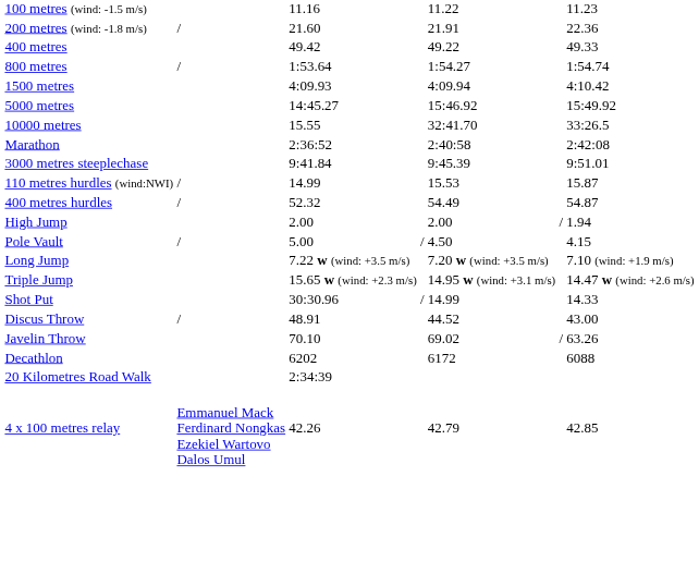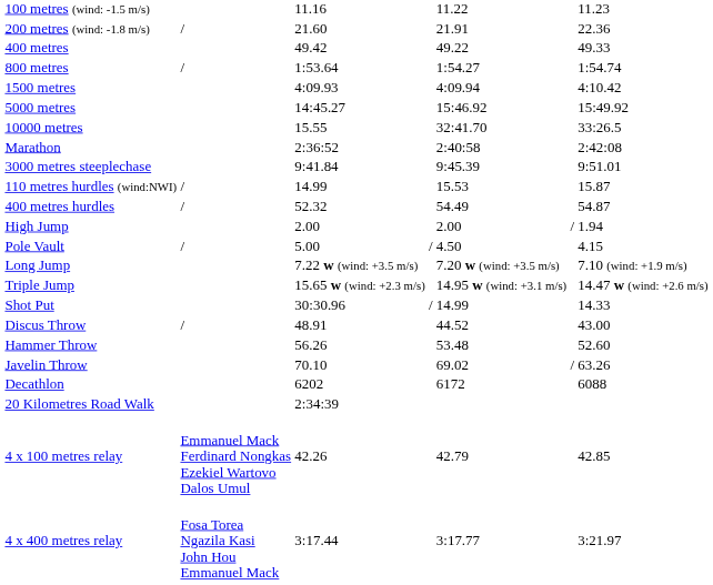 <table>
 <tr>
 <td><a href='#'>100 metres</a> <small>(wind: -1.5 m/s)</small></td>
 <td></td>
 <td>11.16</td>
 <td></td>
 <td>11.22</td>
 <td></td>
 <td>11.23</td>
 </tr>
 <tr>
 <td><a href='#'>200 metres</a> <small>(wind: -1.8 m/s)</small></td>
 <td>/</td>
 <td>21.60</td>
 <td></td>
 <td>21.91</td>
 <td></td>
 <td>22.36</td>
 </tr>
 <tr>
 <td><a href='#'>400 metres</a></td>
 <td></td>
 <td>49.42</td>
 <td></td>
 <td>49.22</td>
 <td></td>
 <td>49.33</td>
 </tr>
 <tr>
 <td><a href='#'>800 metres</a></td>
 <td>/</td>
 <td>1:53.64</td>
 <td></td>
 <td>1:54.27</td>
 <td></td>
 <td>1:54.74</td>
 </tr>
 <tr>
 <td><a href='#'>1500 metres</a></td>
 <td></td>
 <td>4:09.93</td>
 <td></td>
 <td>4:09.94</td>
 <td></td>
 <td>4:10.42</td>
 </tr>
 <tr>
 <td><a href='#'>5000 metres</a></td>
 <td></td>
 <td>14:45.27</td>
 <td></td>
 <td>15:46.92</td>
 <td></td>
 <td>15:49.92</td>
 </tr>
 <tr>
 <td><a href='#'>10000 metres</a></td>
 <td></td>
 <td>15.55</td>
 <td></td>
 <td>32:41.70</td>
 <td></td>
 <td>33:26.5</td>
 </tr>
 <tr>
 <td><a href='#'>Marathon</a></td>
 <td></td>
 <td>2:36:52</td>
 <td></td>
 <td>2:40:58</td>
 <td></td>
 <td>2:42:08</td>
 </tr>
 <tr>
 <td><a href='#'>3000 metres steeplechase</a></td>
 <td></td>
 <td>9:41.84</td>
 <td></td>
 <td>9:45.39</td>
 <td></td>
 <td>9:51.01</td>
 </tr>
 <tr>
 <td><a href='#'>110 metres hurdles</a> <small>(wind:NWI)</small></td>
 <td>/</td>
 <td>14.99</td>
 <td></td>
 <td>15.53</td>
 <td></td>
 <td>15.87</td>
 </tr>
 <tr>
 <td><a href='#'>400 metres hurdles</a></td>
 <td>/</td>
 <td>52.32</td>
 <td></td>
 <td>54.49</td>
 <td></td>
 <td>54.87</td>
 </tr>
 <tr>
 <td><a href='#'>High Jump</a></td>
 <td></td>
 <td>2.00</td>
 <td></td>
 <td>2.00</td>
 <td>/</td>
 <td>1.94</td>
 </tr>
 <tr>
 <td><a href='#'>Pole Vault</a></td>
 <td>/</td>
 <td>5.00</td>
 <td>/</td>
 <td>4.50</td>
 <td></td>
 <td>4.15</td>
 </tr>
 <tr>
 <td><a href='#'>Long Jump</a></td>
 <td></td>
 <td>7.22 <strong>w</strong> <small>(wind: +3.5 m/s)</small></td>
 <td></td>
 <td>7.20 <strong>w</strong> <small>(wind: +3.5 m/s)</small></td>
 <td></td>
 <td>7.10 <small>(wind: +1.9 m/s)</small></td>
 </tr>
 <tr>
 <td><a href='#'>Triple Jump</a></td>
 <td></td>
 <td>15.65 <strong>w</strong> <small>(wind: +2.3 m/s)</small></td>
 <td></td>
 <td>14.95 <strong>w</strong> <small>(wind: +3.1 m/s)</small></td>
 <td></td>
 <td>14.47 <strong>w</strong> <small>(wind: +2.6 m/s)</small></td>
 </tr>
 <tr>
 <td><a href='#'>Shot Put</a></td>
 <td></td>
 <td>30:30.96</td>
 <td>/</td>
 <td>14.99</td>
 <td></td>
 <td>14.33</td>
 </tr>
 <tr>
 <td><a href='#'>Discus Throw</a></td>
 <td>/</td>
 <td>48.91</td>
 <td></td>
 <td>44.52</td>
 <td></td>
 <td>43.00</td>
 </tr>
 <tr>
+<td><a href='#'>Hammer Throw</a></td>
+<td></td>
+<td>56.26</td>
+<td></td>
+<td>53.48</td>
+<td></td>
+<td>52.60</td>
+</tr>
+<tr>
 <td><a href='#'>Javelin Throw</a></td>
 <td></td>
 <td>70.10</td>
 <td></td>
 <td>69.02</td>
 <td>/</td>
 <td>63.26</td>
 </tr>
 <tr>
 <td><a href='#'>Decathlon</a></td>
 <td></td>
 <td>6202</td>
 <td></td>
 <td>6172</td>
 <td></td>
 <td>6088</td>
 </tr>
 <tr>
 <td><a href='#'>20 Kilometres Road Walk</a></td>
 <td></td>
 <td>2:34:39</td>
 <td></td>
 <td></td>
 <td></td>
 <td></td>
 </tr>
 <tr>
 <td><a href='#'>4 x 100 metres relay</a></td>
 <td> <br> <a href='#'>Emmanuel Mack</a> <br> <a href='#'>Ferdinard Nongkas</a> <br> <a href='#'>Ezekiel Wartovo</a> <br> <a href='#'>Dalos Umul</a></td>
 <td>42.26</td>
 <td></td>
 <td>42.79</td>
 <td></td>
 <td>42.85</td>
 </tr>
+<tr>
+<td><a href='#'>4 x 400 metres relay</a></td>
+<td> <br> <a href='#'>Fosa Torea</a> <br> <a href='#'>Ngazila Kasi</a> <br> <a href='#'>John Hou</a> <br> <a href='#'>Emmanuel Mack</a></td>
+<td>3:17.44</td>
+<td></td>
+<td>3:17.77</td>
+<td></td>
+<td>3:21.97</td>
+</tr>
 </table>
